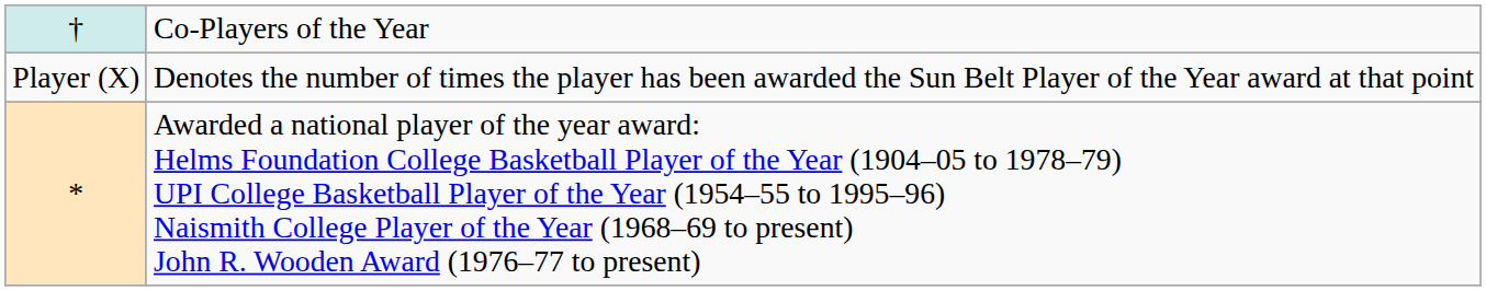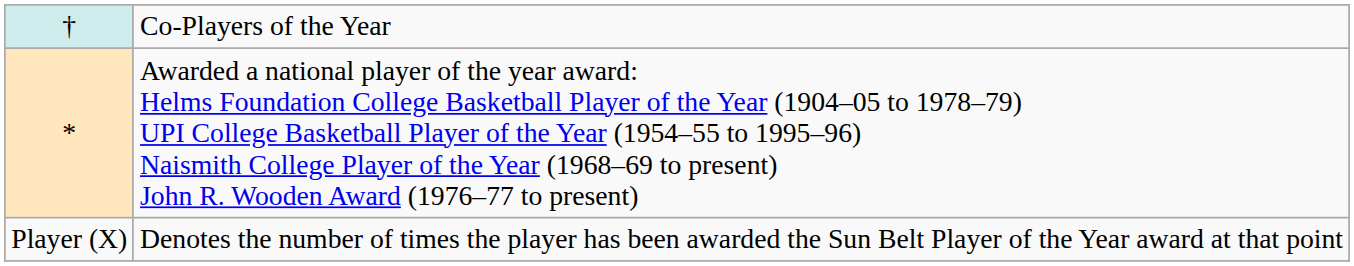 <table class="wikitable">
 <tr>
 <td style="background-color:#CFECEC;" align="center">†</td>
 <td>Co-Players of the Year</td>
 </tr>
 <tr>
+<td style="background-color:#FFE6BD;" align="center">*</td>
+<td>Awarded a national player of the year award: <br><a href='#'>Helms Foundation College Basketball Player of the Year</a> (1904–05 to 1978–79)<br> <a href='#'>UPI College Basketball Player of the Year</a> (1954–55 to 1995–96)<br> <a href='#'>Naismith College Player of the Year</a> (1968–69 to present)<br> <a href='#'>John R. Wooden Award</a> (1976–77 to present)</td>
+</tr>
+<tr>
 <td>Player (X)</td>
 <td>Denotes the number of times the player has been awarded the Sun Belt Player of the Year award at that point</td>
 </tr>
-<tr>
-<td style="background-color:#FFE6BD;" align="center">*</td>
-<td>Awarded a national player of the year award: <br><a href='#'>Helms Foundation College Basketball Player of the Year</a> (1904–05 to 1978–79)<br> <a href='#'>UPI College Basketball Player of the Year</a> (1954–55 to 1995–96)<br> <a href='#'>Naismith College Player of the Year</a> (1968–69 to present)<br> <a href='#'>John R. Wooden Award</a> (1976–77 to present)</td>
-</tr>
 </table>
